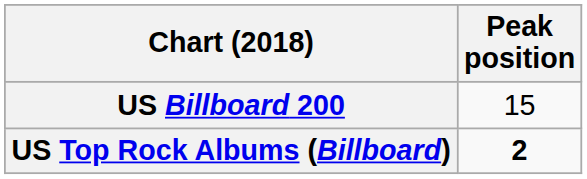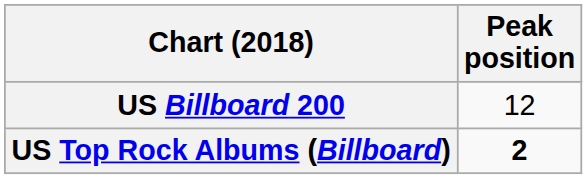 <table class="wikitable sortable plainrowheaders" style="text-align:center">
 <tr>
 <th scope="col">Chart (2018)</th>
 <th scope="col">Peak<br> position</th>
 </tr>
 <tr>
 <th scope="row">US <a href='#'><em>Billboard</em> 200</a></th>
-<td>15</td>
+<td>12</td>
 </tr>
 <tr>
 <th scope="row">US <a href='#'>Top Rock Albums</a> (<em><a href='#'>Billboard</a></em>)</th>
 <td><strong>2</strong></td>
 </tr>
 </table>
